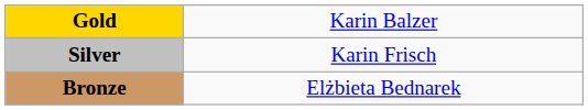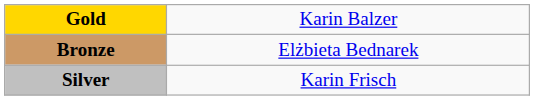 <table class="wikitable" style="text-align:center; " width="35%">
 <tr>
 <td bgcolor="gold"><strong>Gold</strong></td>
 <td><a href='#'>Karin Balzer</a><br>  <small><em></em></small></td>
 </tr>
 <tr>
+<td bgcolor="CC9966"><strong>Bronze</strong></td>
+<td><a href='#'>Elżbieta Bednarek</a><br>  <small><em></em></small></td>
+</tr>
+<tr>
 <td bgcolor="silver"><strong>Silver</strong></td>
 <td><a href='#'>Karin Frisch</a><br>  <small><em></em></small></td>
 </tr>
-<tr>
-<td bgcolor="CC9966"><strong>Bronze</strong></td>
-<td><a href='#'>Elżbieta Bednarek</a><br>  <small><em></em></small></td>
-</tr>
 </table>
